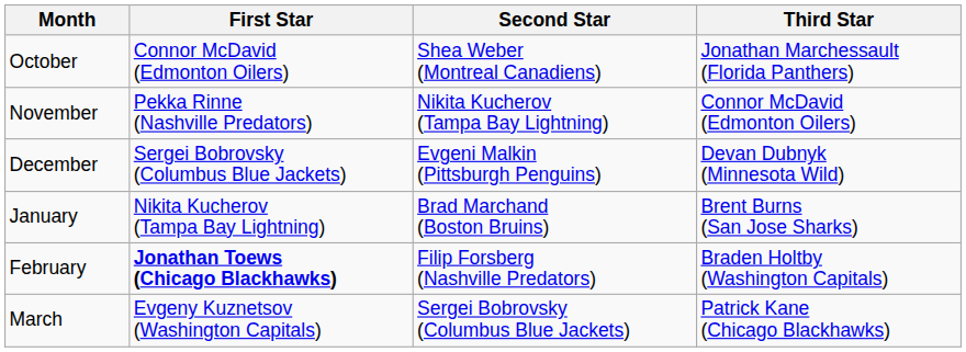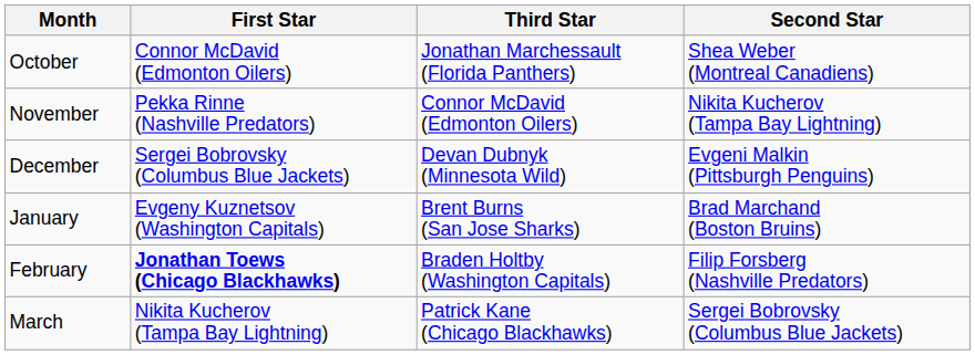 <table class="wikitable" style="width: 50em;">
 <tr style="text-align:center;">
 <th>Month</th>
 <th>First Star</th>
+<th>Third Star</th>
 <th>Second Star</th>
-<th>Third Star</th>
 </tr>
 <tr>
 <td>October</td>
 <td><a href='#'>Connor McDavid</a><br>(<a href='#'>Edmonton Oilers</a>)</td>
+<td><a href='#'>Jonathan Marchessault</a><br>(<a href='#'>Florida Panthers</a>)</td>
 <td><a href='#'>Shea Weber</a><br>(<a href='#'>Montreal Canadiens</a>)</td>
-<td><a href='#'>Jonathan Marchessault</a><br>(<a href='#'>Florida Panthers</a>)</td>
 </tr>
 <tr>
 <td>November</td>
 <td><a href='#'>Pekka Rinne</a><br>(<a href='#'>Nashville Predators</a>)</td>
+<td><a href='#'>Connor McDavid</a><br>(<a href='#'>Edmonton Oilers</a>)</td>
 <td><a href='#'>Nikita Kucherov</a><br>(<a href='#'>Tampa Bay Lightning</a>)</td>
-<td><a href='#'>Connor McDavid</a><br>(<a href='#'>Edmonton Oilers</a>)</td>
 </tr>
 <tr>
 <td>December</td>
 <td><a href='#'>Sergei Bobrovsky</a><br>(<a href='#'>Columbus Blue Jackets</a>)</td>
+<td><a href='#'>Devan Dubnyk</a><br>(<a href='#'>Minnesota Wild</a>)</td>
 <td><a href='#'>Evgeni Malkin</a><br>(<a href='#'>Pittsburgh Penguins</a>)</td>
-<td><a href='#'>Devan Dubnyk</a><br>(<a href='#'>Minnesota Wild</a>)</td>
 </tr>
 <tr>
 <td>January</td>
-<td><a href='#'>Nikita Kucherov</a><br>(<a href='#'>Tampa Bay Lightning</a>)</td>
+<td><a href='#'>Evgeny Kuznetsov</a><br>(<a href='#'>Washington Capitals</a>)</td>
+<td><a href='#'>Brent Burns</a><br>(<a href='#'>San Jose Sharks</a>)</td>
 <td><a href='#'>Brad Marchand</a><br>(<a href='#'>Boston Bruins</a>)</td>
-<td><a href='#'>Brent Burns</a><br>(<a href='#'>San Jose Sharks</a>)</td>
 </tr>
 <tr>
 <td>February</td>
 <td><strong><a href='#'>Jonathan Toews</a><br>(<a href='#'>Chicago Blackhawks</a>)</strong></td>
+<td><a href='#'>Braden Holtby</a><br>(<a href='#'>Washington Capitals</a>)</td>
 <td><a href='#'>Filip Forsberg</a><br>(<a href='#'>Nashville Predators</a>)</td>
-<td><a href='#'>Braden Holtby</a><br>(<a href='#'>Washington Capitals</a>)</td>
 </tr>
 <tr>
 <td>March</td>
-<td><a href='#'>Evgeny Kuznetsov</a><br>(<a href='#'>Washington Capitals</a>)</td>
+<td><a href='#'>Nikita Kucherov</a><br>(<a href='#'>Tampa Bay Lightning</a>)</td>
+<td><a href='#'>Patrick Kane</a><br>(<a href='#'>Chicago Blackhawks</a>)</td>
 <td><a href='#'>Sergei Bobrovsky</a><br>(<a href='#'>Columbus Blue Jackets</a>)</td>
-<td><a href='#'>Patrick Kane</a><br>(<a href='#'>Chicago Blackhawks</a>)</td>
 </tr>
 </table>
